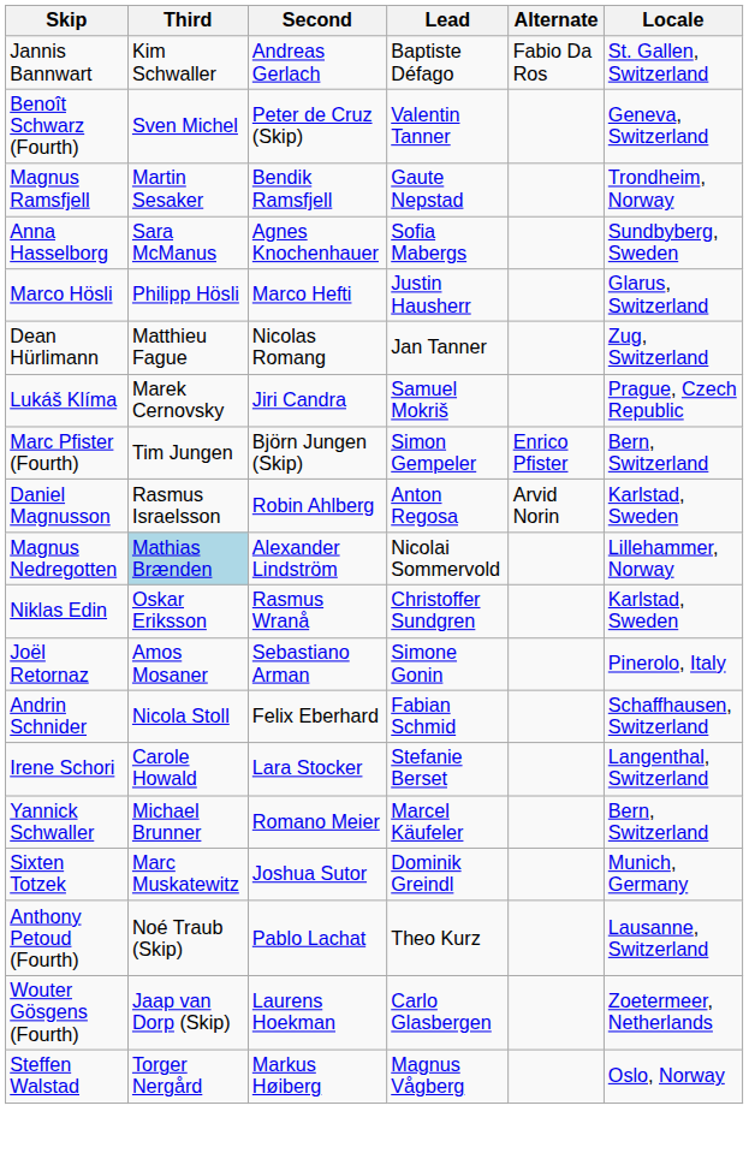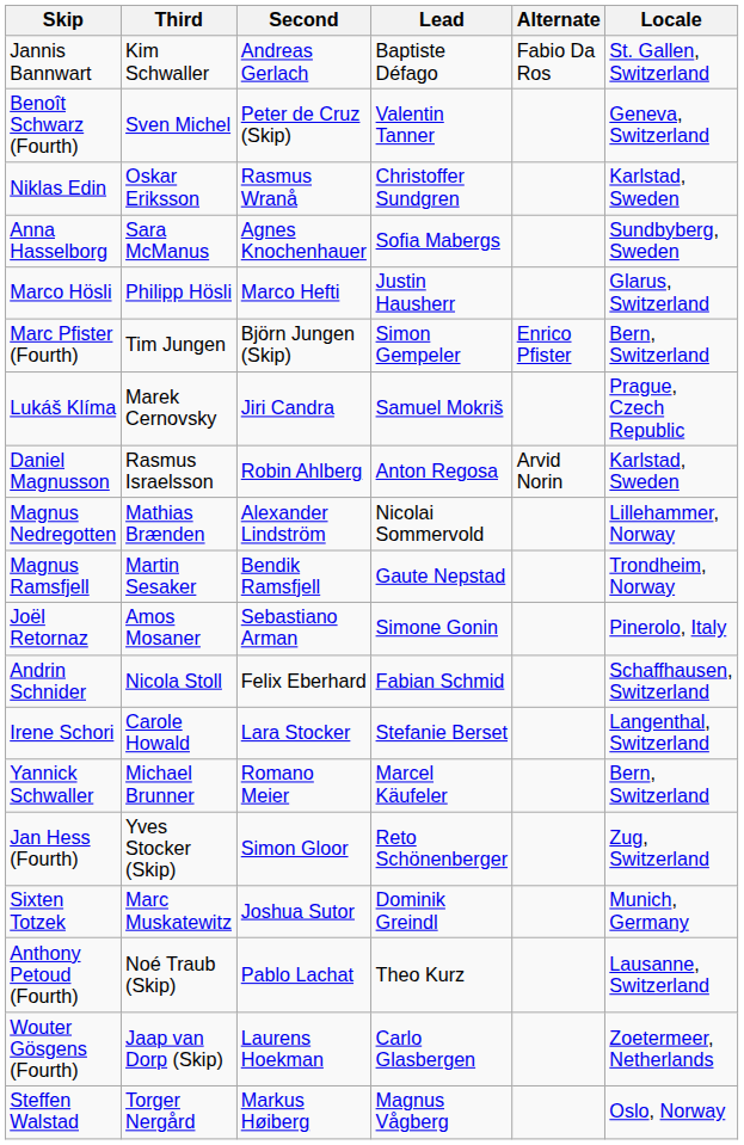 <table class=wikitable>
 <tr>
 <th scope="col">Skip</th>
 <th scope="col">Third</th>
 <th scope="col">Second</th>
 <th scope="col">Lead</th>
 <th scope="col">Alternate</th>
 <th scope="col">Locale</th>
 </tr>
 <tr>
 <td>Jannis Bannwart</td>
 <td>Kim Schwaller</td>
 <td><a href='#'>Andreas Gerlach</a></td>
 <td>Baptiste Défago</td>
 <td>Fabio Da Ros</td>
 <td> <a href='#'>St. Gallen</a>, <a href='#'>Switzerland</a></td>
 </tr>
 <tr>
 <td><a href='#'>Benoît Schwarz</a> (Fourth)</td>
 <td><a href='#'>Sven Michel</a></td>
 <td><a href='#'>Peter de Cruz</a> (Skip)</td>
 <td><a href='#'>Valentin Tanner</a></td>
 <td></td>
 <td> <a href='#'>Geneva</a>, <a href='#'>Switzerland</a></td>
 </tr>
 <tr>
-<td><a href='#'>Magnus Ramsfjell</a></td>
-<td><a href='#'>Martin Sesaker</a></td>
-<td><a href='#'>Bendik Ramsfjell</a></td>
-<td><a href='#'>Gaute Nepstad</a></td>
+<td><a href='#'>Niklas Edin</a></td>
+<td><a href='#'>Oskar Eriksson</a></td>
+<td><a href='#'>Rasmus Wranå</a></td>
+<td><a href='#'>Christoffer Sundgren</a></td>
 <td></td>
-<td> <a href='#'>Trondheim</a>, <a href='#'>Norway</a></td>
+<td> <a href='#'>Karlstad</a>, <a href='#'>Sweden</a></td>
 </tr>
 <tr>
 <td><a href='#'>Anna Hasselborg</a></td>
 <td><a href='#'>Sara McManus</a></td>
 <td><a href='#'>Agnes Knochenhauer</a></td>
 <td><a href='#'>Sofia Mabergs</a></td>
 <td></td>
 <td> <a href='#'>Sundbyberg</a>, <a href='#'>Sweden</a></td>
 </tr>
 <tr>
 <td><a href='#'>Marco Hösli</a></td>
 <td><a href='#'>Philipp Hösli</a></td>
 <td><a href='#'>Marco Hefti</a></td>
 <td><a href='#'>Justin Hausherr</a></td>
 <td></td>
 <td> <a href='#'>Glarus</a>, <a href='#'>Switzerland</a></td>
 </tr>
 <tr>
-<td>Dean Hürlimann</td>
-<td>Matthieu Fague</td>
-<td>Nicolas Romang</td>
-<td>Jan Tanner</td>
-<td></td>
-<td> <a href='#'>Zug</a>, <a href='#'>Switzerland</a></td>
+<td><a href='#'>Marc Pfister</a> (Fourth)</td>
+<td>Tim Jungen</td>
+<td>Björn Jungen (Skip)</td>
+<td><a href='#'>Simon Gempeler</a></td>
+<td><a href='#'>Enrico Pfister</a></td>
+<td> <a href='#'>Bern</a>, <a href='#'>Switzerland</a></td>
 </tr>
 <tr>
 <td><a href='#'>Lukáš Klíma</a></td>
 <td>Marek Cernovsky</td>
 <td><a href='#'>Jiri Candra</a></td>
 <td><a href='#'>Samuel Mokriš</a></td>
 <td></td>
 <td> <a href='#'>Prague</a>, <a href='#'>Czech Republic</a></td>
-</tr>
-<tr>
-<td><a href='#'>Marc Pfister</a> (Fourth)</td>
-<td>Tim Jungen</td>
-<td>Björn Jungen (Skip)</td>
-<td><a href='#'>Simon Gempeler</a></td>
-<td><a href='#'>Enrico Pfister</a></td>
-<td> <a href='#'>Bern</a>, <a href='#'>Switzerland</a></td>
 </tr>
 <tr>
 <td><a href='#'>Daniel Magnusson</a></td>
 <td>Rasmus Israelsson</td>
 <td><a href='#'>Robin Ahlberg</a></td>
 <td><a href='#'>Anton Regosa</a></td>
 <td>Arvid Norin</td>
 <td> <a href='#'>Karlstad</a>, <a href='#'>Sweden</a></td>
 </tr>
 <tr>
 <td><a href='#'>Magnus Nedregotten</a></td>
-<td style="background: lightblue;"><a href='#'>Mathias Brænden</a></td>
+<td><a href='#'>Mathias Brænden</a></td>
 <td><a href='#'>Alexander Lindström</a></td>
 <td>Nicolai Sommervold</td>
 <td></td>
 <td> <a href='#'>Lillehammer</a>, <a href='#'>Norway</a></td>
 </tr>
 <tr>
-<td><a href='#'>Niklas Edin</a></td>
-<td><a href='#'>Oskar Eriksson</a></td>
-<td><a href='#'>Rasmus Wranå</a></td>
-<td><a href='#'>Christoffer Sundgren</a></td>
+<td><a href='#'>Magnus Ramsfjell</a></td>
+<td><a href='#'>Martin Sesaker</a></td>
+<td><a href='#'>Bendik Ramsfjell</a></td>
+<td><a href='#'>Gaute Nepstad</a></td>
 <td></td>
-<td> <a href='#'>Karlstad</a>, <a href='#'>Sweden</a></td>
+<td> <a href='#'>Trondheim</a>, <a href='#'>Norway</a></td>
 </tr>
 <tr>
 <td><a href='#'>Joël Retornaz</a></td>
 <td><a href='#'>Amos Mosaner</a></td>
 <td><a href='#'>Sebastiano Arman</a></td>
 <td><a href='#'>Simone Gonin</a></td>
 <td></td>
 <td> <a href='#'>Pinerolo</a>, <a href='#'>Italy</a></td>
 </tr>
 <tr>
 <td><a href='#'>Andrin Schnider</a></td>
 <td><a href='#'>Nicola Stoll</a></td>
 <td>Felix Eberhard</td>
 <td><a href='#'>Fabian Schmid</a></td>
 <td></td>
 <td> <a href='#'>Schaffhausen</a>, <a href='#'>Switzerland</a></td>
 </tr>
 <tr>
 <td><a href='#'>Irene Schori</a></td>
 <td><a href='#'>Carole Howald</a></td>
 <td><a href='#'>Lara Stocker</a></td>
 <td><a href='#'>Stefanie Berset</a></td>
 <td></td>
 <td> <a href='#'>Langenthal</a>, <a href='#'>Switzerland</a></td>
 </tr>
 <tr>
 <td><a href='#'>Yannick Schwaller</a></td>
 <td><a href='#'>Michael Brunner</a></td>
 <td><a href='#'>Romano Meier</a></td>
 <td><a href='#'>Marcel Käufeler</a></td>
 <td></td>
 <td> <a href='#'>Bern</a>, <a href='#'>Switzerland</a></td>
 </tr>
 <tr>
+<td><a href='#'>Jan Hess</a> (Fourth)</td>
+<td>Yves Stocker (Skip)</td>
+<td><a href='#'>Simon Gloor</a></td>
+<td><a href='#'>Reto Schönenberger</a></td>
+<td></td>
+<td> <a href='#'>Zug</a>, <a href='#'>Switzerland</a></td>
+</tr>
+<tr>
 <td><a href='#'>Sixten Totzek</a></td>
 <td><a href='#'>Marc Muskatewitz</a></td>
 <td><a href='#'>Joshua Sutor</a></td>
 <td><a href='#'>Dominik Greindl</a></td>
 <td></td>
 <td> <a href='#'>Munich</a>, <a href='#'>Germany</a></td>
 </tr>
 <tr>
 <td><a href='#'>Anthony Petoud</a> (Fourth)</td>
 <td>Noé Traub (Skip)</td>
 <td><a href='#'>Pablo Lachat</a></td>
 <td>Theo Kurz</td>
 <td></td>
 <td> <a href='#'>Lausanne</a>, <a href='#'>Switzerland</a></td>
 </tr>
 <tr>
 <td><a href='#'>Wouter Gösgens</a> (Fourth)</td>
 <td><a href='#'>Jaap van Dorp</a> (Skip)</td>
 <td><a href='#'>Laurens Hoekman</a></td>
 <td><a href='#'>Carlo Glasbergen</a></td>
 <td></td>
 <td> <a href='#'>Zoetermeer</a>, <a href='#'>Netherlands</a></td>
 </tr>
 <tr>
 <td><a href='#'>Steffen Walstad</a></td>
 <td><a href='#'>Torger Nergård</a></td>
 <td><a href='#'>Markus Høiberg</a></td>
 <td><a href='#'>Magnus Vågberg</a></td>
 <td></td>
 <td> <a href='#'>Oslo</a>, <a href='#'>Norway</a></td>
 </tr>
 </table>
